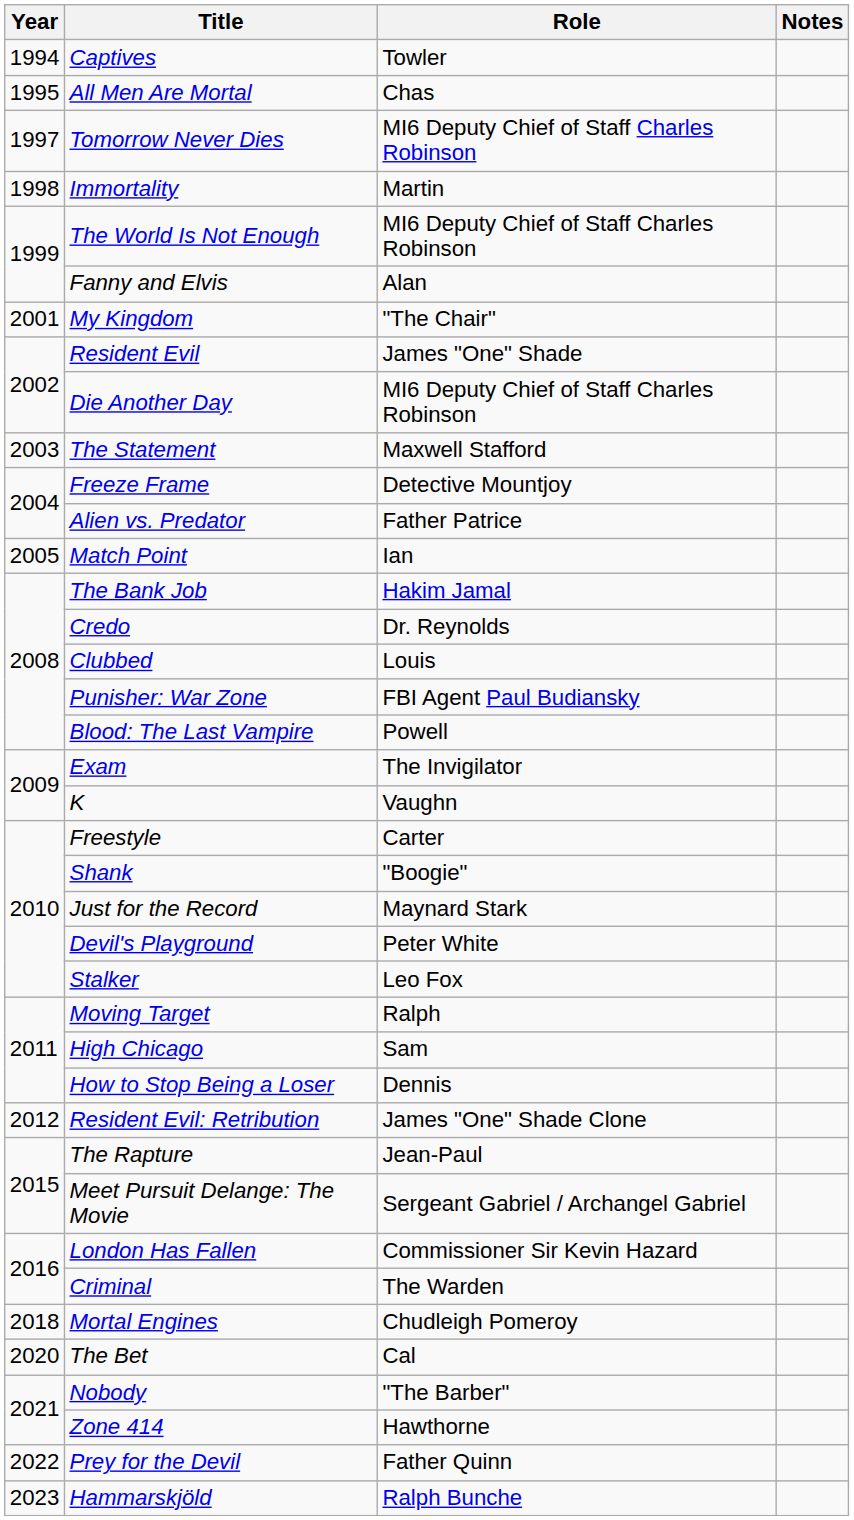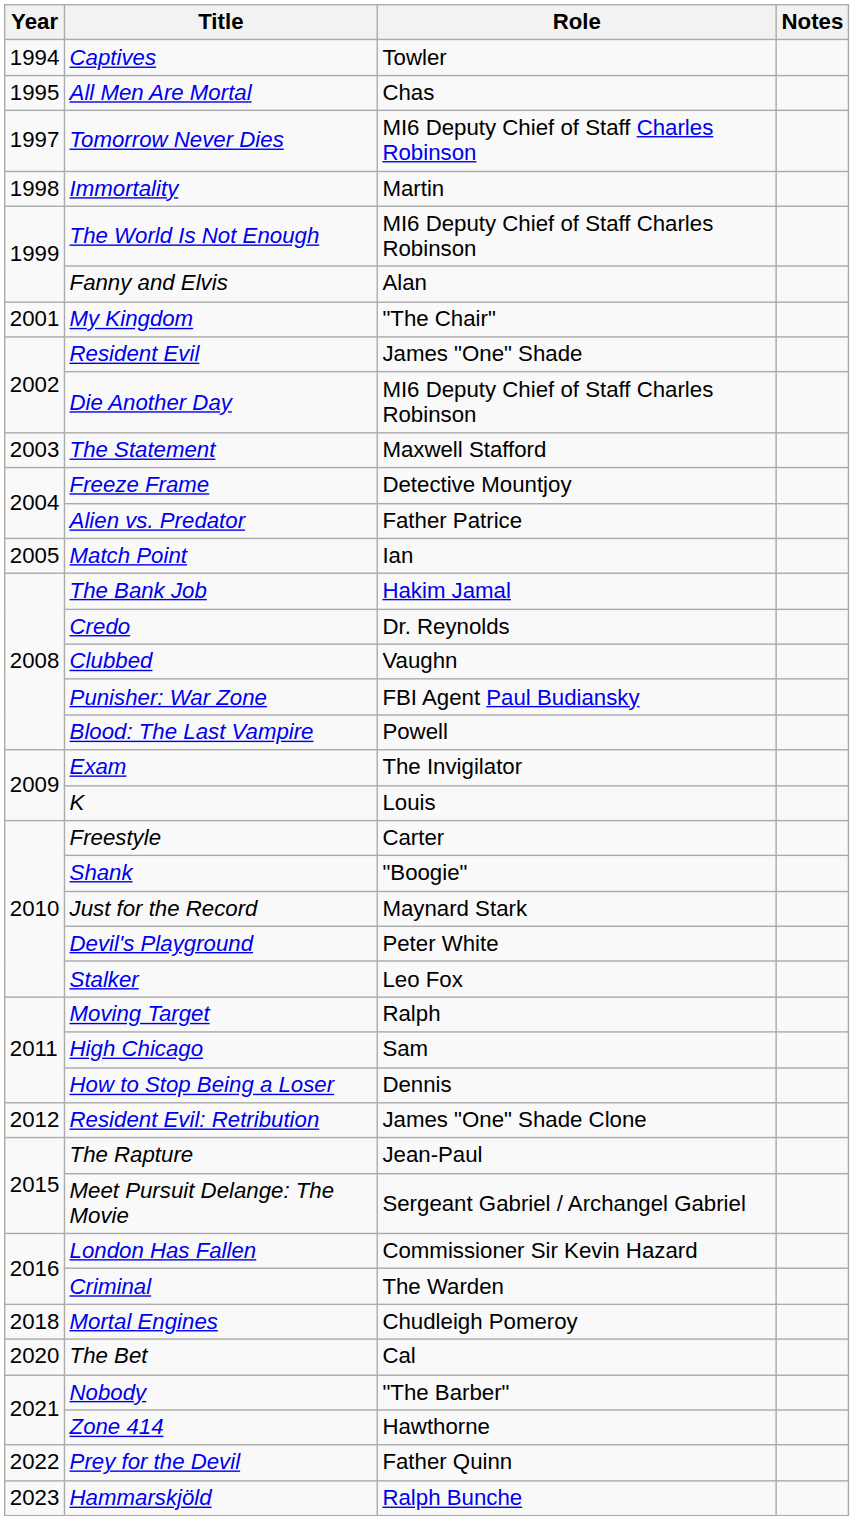 <table class="wikitable sortable">
 <tr>
 <th>Year</th>
 <th>Title</th>
 <th>Role</th>
 <th class="unsortable">Notes</th>
 </tr>
 <tr>
 <td>1994</td>
 <td><em><a href='#'>Captives</a></em></td>
 <td>Towler</td>
 <td></td>
 </tr>
 <tr>
 <td>1995</td>
 <td><em><a href='#'>All Men Are Mortal</a></em></td>
 <td>Chas</td>
 <td></td>
 </tr>
 <tr>
 <td>1997</td>
 <td><em><a href='#'>Tomorrow Never Dies</a></em></td>
 <td>MI6 Deputy Chief of Staff <a href='#'>Charles Robinson</a></td>
 <td></td>
 </tr>
 <tr>
 <td>1998</td>
 <td><em><a href='#'>Immortality</a></em></td>
 <td>Martin</td>
 <td></td>
 </tr>
 <tr>
 <td rowspan=2>1999</td>
 <td><em><a href='#'>The World Is Not Enough</a></em></td>
 <td>MI6 Deputy Chief of Staff Charles Robinson</td>
 <td></td>
 </tr>
 <tr>
 <td><em>Fanny and Elvis</em></td>
 <td>Alan</td>
 <td></td>
 </tr>
 <tr>
 <td>2001</td>
 <td><em><a href='#'>My Kingdom</a></em></td>
 <td>"The Chair"</td>
 <td></td>
 </tr>
 <tr>
 <td rowspan=2>2002</td>
 <td><em><a href='#'>Resident Evil</a></em></td>
 <td>James "One" Shade</td>
 <td></td>
 </tr>
 <tr>
 <td><em><a href='#'>Die Another Day</a></em></td>
 <td>MI6 Deputy Chief of Staff Charles Robinson</td>
 <td></td>
 </tr>
 <tr>
 <td>2003</td>
 <td><em><a href='#'>The Statement</a></em></td>
 <td>Maxwell Stafford</td>
 <td></td>
 </tr>
 <tr>
 <td rowspan=2>2004</td>
 <td><em><a href='#'>Freeze Frame</a></em></td>
 <td>Detective Mountjoy</td>
 <td></td>
 </tr>
 <tr>
 <td><em><a href='#'>Alien vs. Predator</a></em></td>
 <td>Father Patrice</td>
 <td></td>
 </tr>
 <tr>
 <td>2005</td>
 <td><em><a href='#'>Match Point</a></em></td>
 <td>Ian</td>
 <td></td>
 </tr>
 <tr>
 <td rowspan=5>2008</td>
 <td><em><a href='#'>The Bank Job</a></em></td>
 <td><a href='#'>Hakim Jamal</a></td>
 <td></td>
 </tr>
 <tr>
 <td><em><a href='#'>Credo</a></em></td>
 <td>Dr. Reynolds</td>
 <td></td>
 </tr>
 <tr>
 <td><em><a href='#'>Clubbed</a></em></td>
-<td>Louis</td>
+<td>Vaughn</td>
 <td></td>
 </tr>
 <tr>
 <td><em><a href='#'>Punisher: War Zone</a></em></td>
 <td>FBI Agent <a href='#'>Paul Budiansky</a></td>
 <td></td>
 </tr>
 <tr>
 <td><em><a href='#'>Blood: The Last Vampire</a></em></td>
 <td>Powell</td>
 <td></td>
 </tr>
 <tr>
 <td rowspan=2>2009</td>
 <td><em><a href='#'>Exam</a></em></td>
 <td>The Invigilator</td>
 <td></td>
 </tr>
 <tr>
 <td><em>K</em></td>
-<td>Vaughn</td>
+<td>Louis</td>
 <td></td>
 </tr>
 <tr>
 <td rowspan=5>2010</td>
 <td><em>Freestyle</em></td>
 <td>Carter</td>
 <td></td>
 </tr>
 <tr>
 <td><em><a href='#'>Shank</a></em></td>
 <td>"Boogie"</td>
 <td></td>
 </tr>
 <tr>
 <td><em>Just for the Record</em></td>
 <td>Maynard Stark</td>
 <td></td>
 </tr>
 <tr>
 <td><em><a href='#'>Devil's Playground</a></em></td>
 <td>Peter White</td>
 <td></td>
 </tr>
 <tr>
 <td><em><a href='#'>Stalker</a></em></td>
 <td>Leo Fox</td>
 <td></td>
 </tr>
 <tr>
 <td rowspan=3>2011</td>
 <td><em><a href='#'>Moving Target</a></em></td>
 <td>Ralph</td>
 <td></td>
 </tr>
 <tr>
 <td><em><a href='#'>High Chicago</a></em></td>
 <td>Sam</td>
 <td></td>
 </tr>
 <tr>
 <td><em><a href='#'>How to Stop Being a Loser</a></em></td>
 <td>Dennis</td>
 <td></td>
 </tr>
 <tr>
 <td>2012</td>
 <td><em><a href='#'>Resident Evil: Retribution</a></em></td>
 <td>James "One" Shade Clone</td>
 <td></td>
 </tr>
 <tr>
 <td rowspan=2>2015</td>
 <td><em>The Rapture</em></td>
 <td>Jean-Paul</td>
 <td></td>
 </tr>
 <tr>
 <td><em>Meet Pursuit Delange: The Movie</em></td>
 <td>Sergeant Gabriel / Archangel Gabriel</td>
 <td></td>
 </tr>
 <tr>
 <td rowspan=2>2016</td>
 <td><em><a href='#'>London Has Fallen</a></em></td>
 <td>Commissioner Sir Kevin Hazard</td>
 <td></td>
 </tr>
 <tr>
 <td><em><a href='#'>Criminal</a></em></td>
 <td>The Warden</td>
 <td></td>
 </tr>
 <tr>
 <td>2018</td>
 <td><em><a href='#'>Mortal Engines</a></em></td>
 <td>Chudleigh Pomeroy</td>
 <td></td>
 </tr>
 <tr>
 <td>2020</td>
 <td><em>The Bet</em></td>
 <td>Cal</td>
 <td></td>
 </tr>
 <tr>
 <td rowspan=2>2021</td>
 <td><em><a href='#'>Nobody</a></em></td>
 <td>"The Barber"</td>
 <td></td>
 </tr>
 <tr>
 <td><em><a href='#'>Zone 414</a></em></td>
 <td>Hawthorne</td>
 <td></td>
 </tr>
 <tr>
 <td>2022</td>
 <td><em><a href='#'>Prey for the Devil</a></em></td>
 <td>Father Quinn</td>
 <td></td>
 </tr>
 <tr>
 <td>2023</td>
 <td><em><a href='#'>Hammarskjöld</a></em></td>
 <td><a href='#'>Ralph Bunche</a></td>
 <td></td>
 </tr>
 </table>
